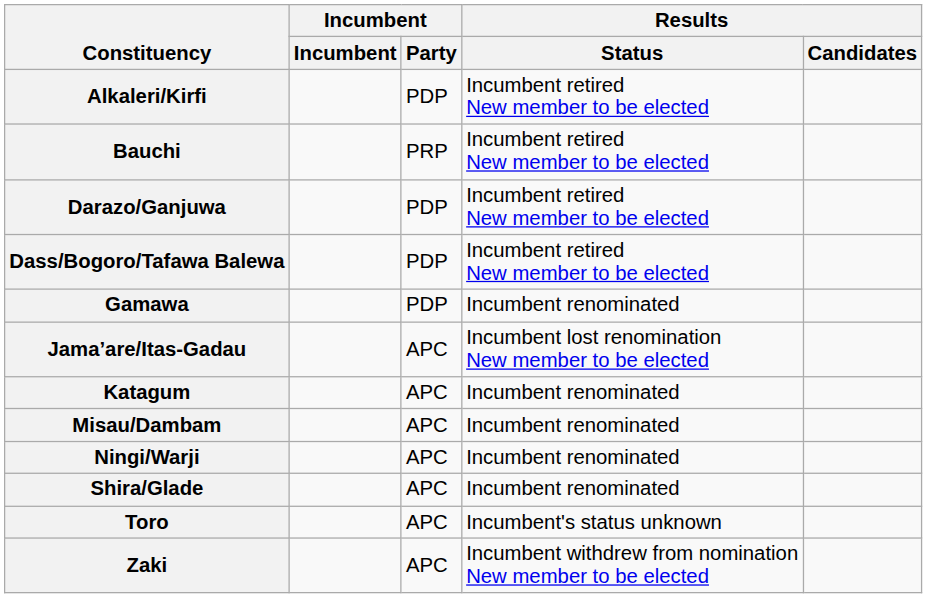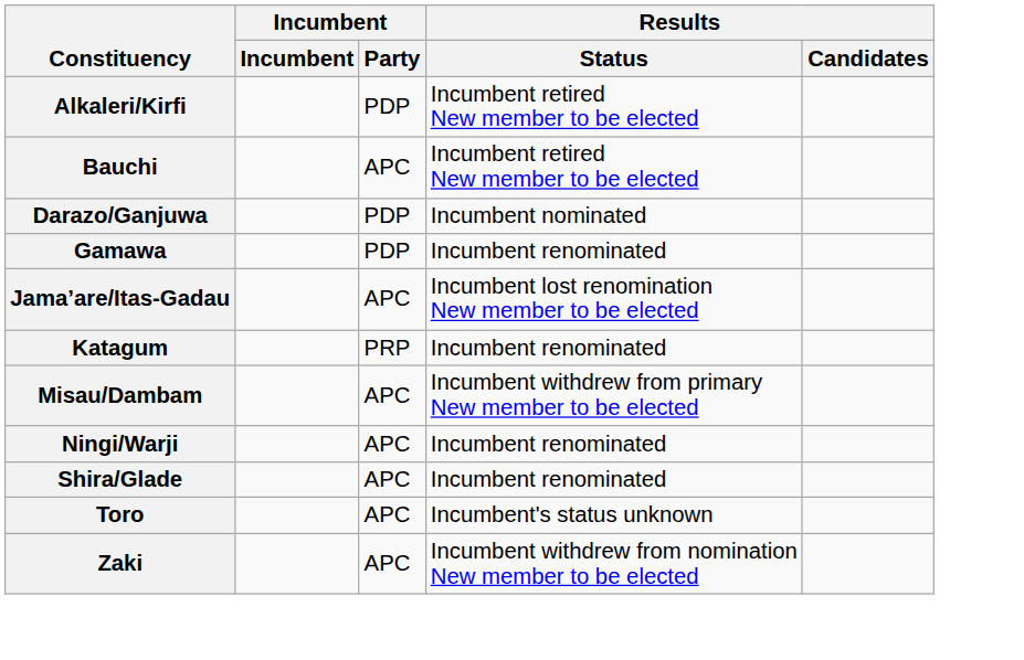 <table class="wikitable sortable">
 <tr valign=bottom>
 <th rowspan=2>Constituency</th>
 <th colspan=2>Incumbent</th>
 <th colspan=2>Results</th>
 </tr>
 <tr valign=bottom>
 <th>Incumbent</th>
 <th>Party</th>
 <th>Status</th>
 <th>Candidates</th>
 </tr>
 <tr>
 <th>Alkaleri/Kirfi</th>
 <td></td>
 <td>PDP</td>
 <td>Incumbent retired<br><a href='#'>New member to be elected</a></td>
 <td nowrap></td>
 </tr>
 <tr>
 <th>Bauchi</th>
 <td></td>
-<td>PRP</td>
+<td>APC</td>
 <td>Incumbent retired<br><a href='#'>New member to be elected</a></td>
 <td nowrap></td>
 </tr>
 <tr>
 <th>Darazo/Ganjuwa</th>
 <td></td>
 <td>PDP</td>
-<td>Incumbent retired<br><a href='#'>New member to be elected</a></td>
-<td nowrap></td>
-</tr>
-<tr>
-<th>Dass/Bogoro/Tafawa Balewa</th>
-<td></td>
-<td>PDP</td>
-<td>Incumbent retired<br><a href='#'>New member to be elected</a></td>
+<td>Incumbent nominated</td>
 <td nowrap></td>
 </tr>
 <tr>
 <th>Gamawa</th>
 <td></td>
 <td>PDP</td>
 <td>Incumbent renominated</td>
 <td nowrap></td>
 </tr>
 <tr>
 <th>Jama’are/Itas-Gadau</th>
 <td></td>
 <td>APC</td>
 <td>Incumbent lost renomination<br><a href='#'>New member to be elected</a></td>
 <td nowrap></td>
 </tr>
 <tr>
 <th>Katagum</th>
 <td></td>
-<td>APC</td>
+<td>PRP</td>
 <td>Incumbent renominated</td>
 <td nowrap></td>
 </tr>
 <tr>
 <th>Misau/Dambam</th>
 <td></td>
 <td>APC</td>
-<td>Incumbent renominated</td>
+<td>Incumbent withdrew from primary<br><a href='#'>New member to be elected</a></td>
 <td nowrap></td>
 </tr>
 <tr>
 <th>Ningi/Warji</th>
 <td></td>
 <td>APC</td>
 <td>Incumbent renominated</td>
 <td nowrap></td>
 </tr>
 <tr>
 <th>Shira/Glade</th>
 <td></td>
 <td>APC</td>
 <td>Incumbent renominated</td>
 <td nowrap></td>
 </tr>
 <tr>
 <th>Toro</th>
 <td></td>
 <td>APC</td>
 <td>Incumbent's status unknown</td>
 <td nowrap></td>
 </tr>
 <tr>
 <th>Zaki</th>
 <td></td>
 <td>APC</td>
 <td>Incumbent withdrew from nomination<br><a href='#'>New member to be elected</a></td>
 <td nowrap></td>
 </tr>
 </table>
